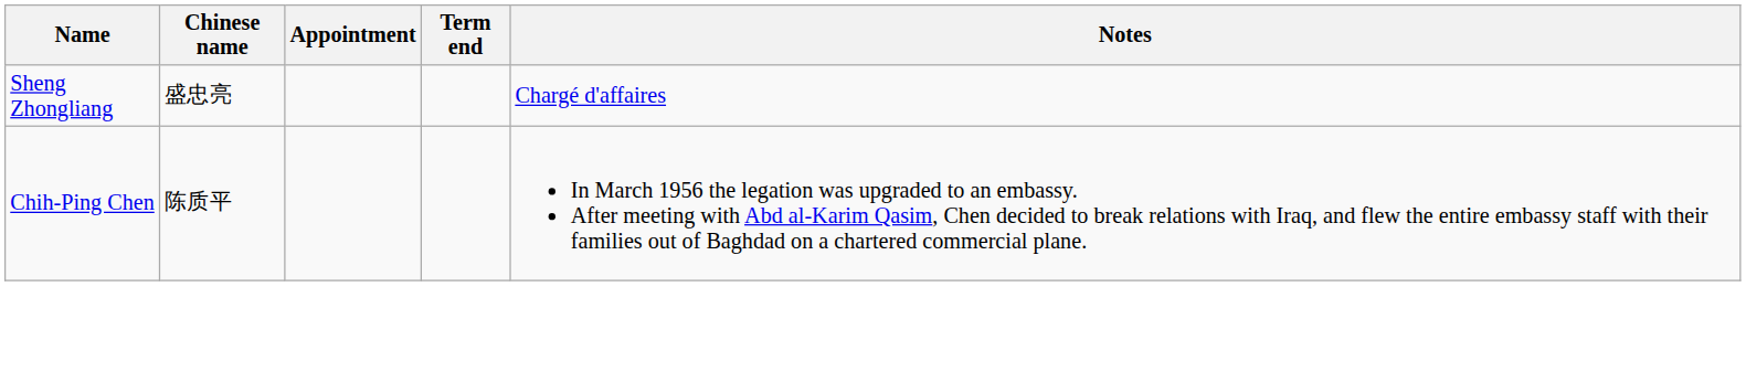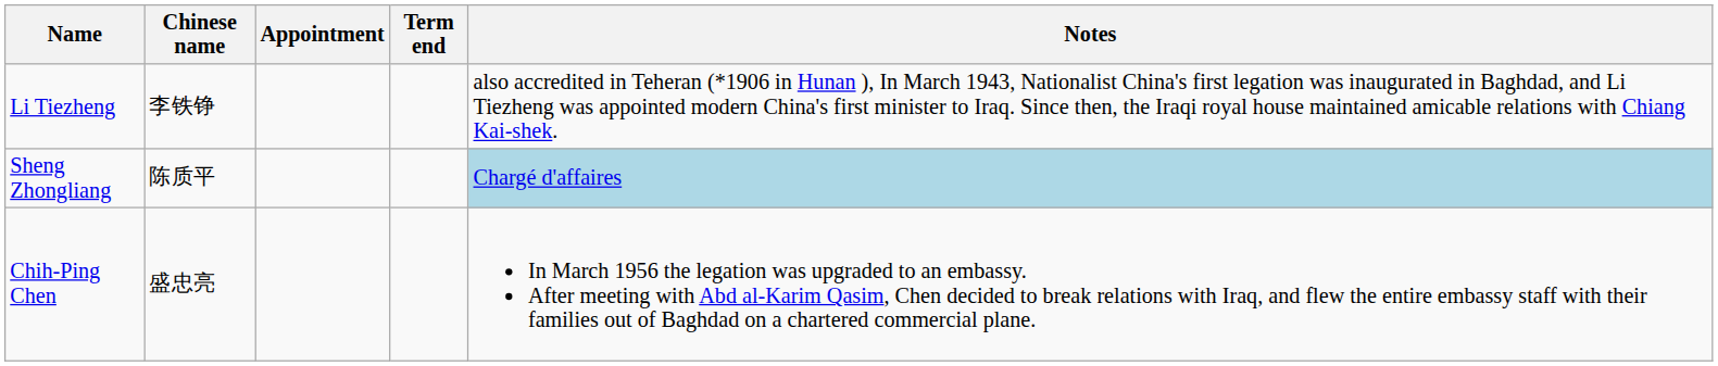 <table class="wikitable sortable">
 <tr>
 <th>Name</th>
 <th>Chinese name</th>
 <th>Appointment</th>
 <th>Term end</th>
 <th>Notes</th>
 </tr>
 <tr>
-<td><a href='#'>Sheng Zhongliang</a></td>
-<td>盛忠亮</td>
+<td><a href='#'>Li Tiezheng</a></td>
+<td>李铁铮</td>
 <td></td>
 <td></td>
-<td><a href='#'>Chargé d'affaires</a></td>
+<td>also accredited in Teheran (*1906 in <a href='#'>Hunan</a> ), In March 1943, Nationalist China's first legation was inaugurated in Baghdad, and Li Tiezheng was appointed modern China's first minister to Iraq. Since then, the Iraqi royal house maintained amicable relations with <a href='#'>Chiang Kai-shek</a>.</td>
+</tr>
+<tr>
+<td><a href='#'>Sheng Zhongliang</a></td>
+<td>陈质平</td>
+<td></td>
+<td></td>
+<td style="background: lightblue;"><a href='#'>Chargé d'affaires</a></td>
 </tr>
 <tr>
 <td><a href='#'>Chih-Ping Chen</a></td>
-<td>陈质平</td>
+<td>盛忠亮</td>
 <td></td>
 <td></td>
 <td><br><ul><li>In March 1956 the legation was upgraded to an embassy.</li><li>After meeting with <a href='#'>Abd al-Karim Qasim</a>, Chen decided to break relations with Iraq, and flew the entire embassy staff with their families out of Baghdad on a chartered commercial plane.</li></ul></td>
 </tr>
 </table>
